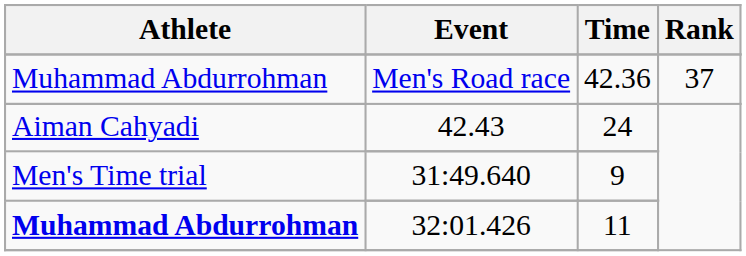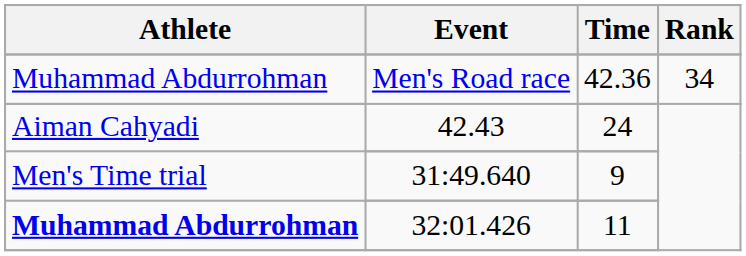 <table class=wikitable style=font-size:90%;text-align:center>
 <tr>
 <th>Athlete</th>
 <th>Event</th>
 <th>Time</th>
 <th>Rank</th>
 </tr>
 <tr>
 </tr>
 <tr style="text-align:center">
 <td style="text-align:left"><a href='#'>Muhammad Abdurrohman</a></td>
 <td style="text-align:left" rowspan="2"><a href='#'>Men's Road race</a></td>
 <td>42.36</td>
-<td>37</td>
+<td>34</td>
 </tr>
 <tr>
 </tr>
 <tr style="text-align:center">
 <td style="text-align:left" rowspan="2"><a href='#'>Aiman Cahyadi</a></td>
 <td>42.43</td>
 <td>24</td>
 </tr>
 <tr>
 </tr>
 <tr style="text-align:center">
 <td style="text-align:left" rowspan="2"><a href='#'>Men's Time trial</a></td>
 <td>31:49.640</td>
 <td>9</td>
 </tr>
 <tr>
 </tr>
 <tr style="text-align:center">
 <td style="text-align:left"><strong><a href='#'>Muhammad Abdurrohman</a></strong></td>
 <td>32:01.426</td>
 <td>11</td>
 </tr>
 <tr>
 </tr>
 </table>
